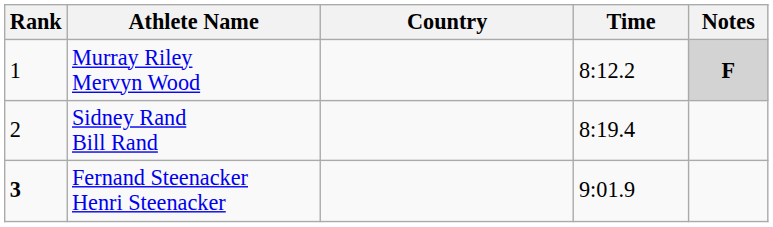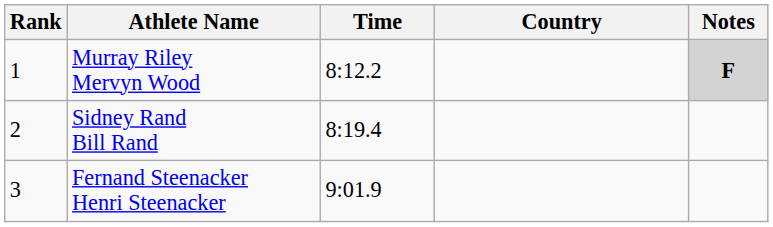 <table class="wikitable">
 <tr>
 <th width=25>Rank</th>
 <th width=175>Athlete Name</th>
+<th width=75>Time</th>
 <th width=175>Country</th>
-<th width=75>Time</th>
 <th width=50>Notes</th>
 </tr>
 <tr>
 <td>1</td>
 <td><a href='#'>Murray Riley</a> <br> <a href='#'>Mervyn Wood</a></td>
+<td>8:12.2</td>
 <td></td>
-<td>8:12.2</td>
 <td align=center style="background: lightgrey;"><strong>F</strong></td>
 </tr>
 <tr>
 <td>2</td>
 <td><a href='#'>Sidney Rand</a><br><a href='#'>Bill Rand</a></td>
+<td>8:19.4</td>
 <td></td>
-<td>8:19.4</td>
 <td align=center></td>
 </tr>
 <tr>
-<td><strong>3</strong></td>
+<td>3</td>
 <td><a href='#'>Fernand Steenacker</a><br><a href='#'>Henri Steenacker</a></td>
+<td>9:01.9</td>
 <td></td>
-<td>9:01.9</td>
 <td align=center></td>
 </tr>
 </table>
